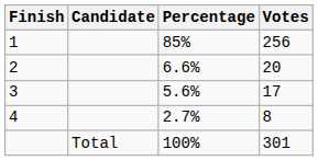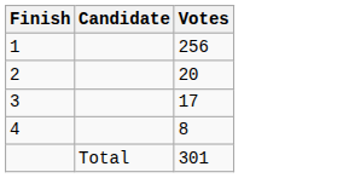 <table class="wikitable sortable">
 <tr>
 <th>Finish</th>
 <th>Candidate</th>
-<th>Percentage</th>
 <th>Votes</th>
 </tr>
 <tr>
 <td>1</td>
 <td></td>
-<td>85%</td>
 <td>256</td>
 </tr>
 <tr>
 <td>2</td>
 <td></td>
-<td>6.6%</td>
 <td>20</td>
 </tr>
 <tr>
 <td>3</td>
 <td></td>
-<td>5.6%</td>
 <td>17</td>
 </tr>
 <tr>
 <td>4</td>
 <td></td>
-<td>2.7%</td>
 <td>8</td>
 </tr>
 <tr>
 <td></td>
 <td>Total</td>
-<td>100%</td>
 <td>301</td>
 </tr>
 </table>
